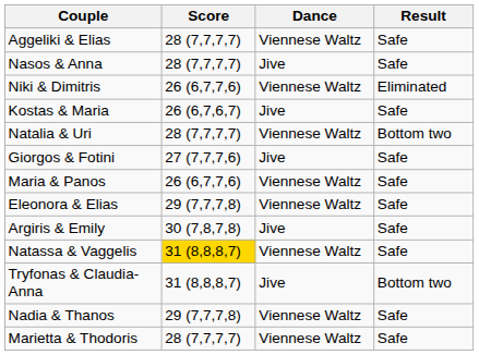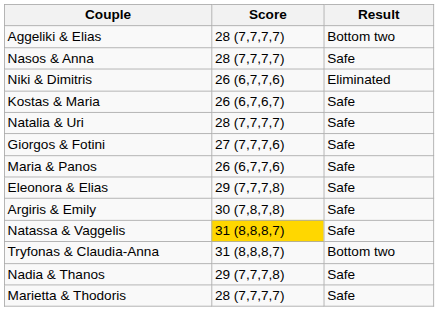 <table class="wikitable" width="40%">
 <tr>
 <th width="17%">Couple</th>
 <th width="7%">Score</th>
-<th width="11%">Dance</th>
 <th width="5%">Result</th>
 </tr>
 <tr>
 <td>Aggeliki & Elias</td>
 <td>28 (7,7,7,7)</td>
-<td>Viennese Waltz</td>
-<td>Safe</td>
+<td>Bottom two</td>
 </tr>
 <tr>
 <td>Nasos & Anna</td>
 <td>28 (7,7,7,7)</td>
-<td>Jive</td>
 <td>Safe</td>
 </tr>
 <tr>
 <td>Niki & Dimitris</td>
 <td>26 (6,7,7,6)</td>
-<td>Viennese Waltz</td>
 <td>Eliminated</td>
 </tr>
 <tr>
 <td>Kostas & Maria</td>
 <td>26 (6,7,6,7)</td>
-<td>Jive</td>
 <td>Safe</td>
 </tr>
 <tr>
 <td>Natalia & Uri</td>
 <td>28 (7,7,7,7)</td>
-<td>Viennese Waltz</td>
-<td>Bottom two</td>
+<td>Safe</td>
 </tr>
 <tr>
 <td>Giorgos & Fotini</td>
 <td>27 (7,7,7,6)</td>
-<td>Jive</td>
 <td>Safe</td>
 </tr>
 <tr>
 <td>Maria & Panos</td>
 <td>26 (6,7,7,6)</td>
-<td>Viennese Waltz</td>
 <td>Safe</td>
 </tr>
 <tr>
 <td>Eleonora & Elias</td>
 <td>29 (7,7,7,8)</td>
-<td>Viennese Waltz</td>
 <td>Safe</td>
 </tr>
 <tr>
 <td>Argiris & Emily</td>
 <td>30 (7,8,7,8)</td>
-<td>Jive</td>
 <td>Safe</td>
 </tr>
 <tr>
 <td>Natassa & Vaggelis</td>
 <td style="background: gold;">31 (8,8,8,7)</td>
-<td>Viennese Waltz</td>
 <td>Safe</td>
 </tr>
 <tr>
 <td>Tryfonas & Claudia-Anna</td>
 <td>31 (8,8,8,7)</td>
-<td>Jive</td>
 <td>Bottom two</td>
 </tr>
 <tr>
 <td>Nadia & Thanos</td>
 <td>29 (7,7,7,8)</td>
-<td>Viennese Waltz</td>
 <td>Safe</td>
 </tr>
 <tr>
 <td>Marietta & Thodoris</td>
 <td>28 (7,7,7,7)</td>
-<td>Viennese Waltz</td>
 <td>Safe</td>
 </tr>
 </table>
